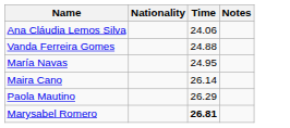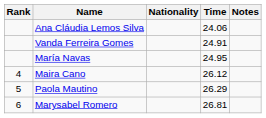 <table class="wikitable sortable" style="text-align:center">
 <tr>
+<th>Rank</th>
 <th>Name</th>
 <th>Nationality</th>
 <th>Time</th>
 <th>Notes</th>
 </tr>
 <tr>
+<td align=center></td>
 <td align=left><a href='#'>Ana Cláudia Lemos Silva</a></td>
 <td align=left></td>
 <td>24.06</td>
 <td></td>
 </tr>
 <tr>
+<td align=center></td>
 <td align=left><a href='#'>Vanda Ferreira Gomes</a></td>
 <td align=left></td>
-<td>24.88</td>
+<td>24.91</td>
 <td></td>
 </tr>
 <tr>
+<td align=center></td>
 <td align=left><a href='#'>María Navas</a></td>
 <td align=left></td>
 <td>24.95</td>
 <td></td>
 </tr>
 <tr>
+<td align=center>4</td>
 <td align=left><a href='#'>Maira Cano</a></td>
 <td align=left></td>
-<td>26.14</td>
+<td>26.12</td>
 <td></td>
 </tr>
 <tr>
+<td align=center>5</td>
 <td align=left><a href='#'>Paola Mautino</a></td>
 <td align=left></td>
 <td>26.29</td>
 <td></td>
 </tr>
 <tr>
+<td align=center>6</td>
 <td align=left><a href='#'>Marysabel Romero</a></td>
 <td align=left></td>
-<td><strong>26.81</strong></td>
+<td>26.81</td>
 <td></td>
 </tr>
 </table>
